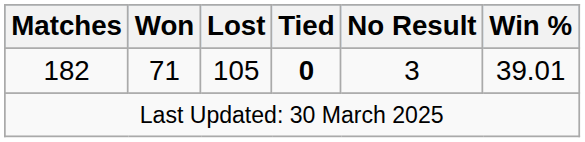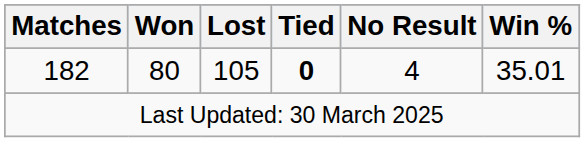 <table class="wikitable plainrowheaders sortable"  style="text-align:center;">
 <tr style="background:#9cf;">
 <th scope="col">Matches</th>
 <th scope="col">Won</th>
 <th scope="col">Lost</th>
 <th scope="col">Tied</th>
 <th scope="col">No Result</th>
 <th scope="col">Win %</th>
 </tr>
 <tr>
 <td>182</td>
-<td>71</td>
+<td>80</td>
 <td>105</td>
 <td><strong>0</strong></td>
-<td>3</td>
-<td>39.01</td>
+<td>4</td>
+<td>35.01</td>
 </tr>
 <tr>
 <td colspan=6><small>Last Updated: 30 March 2025 </small></td>
 </tr>
 </table>
